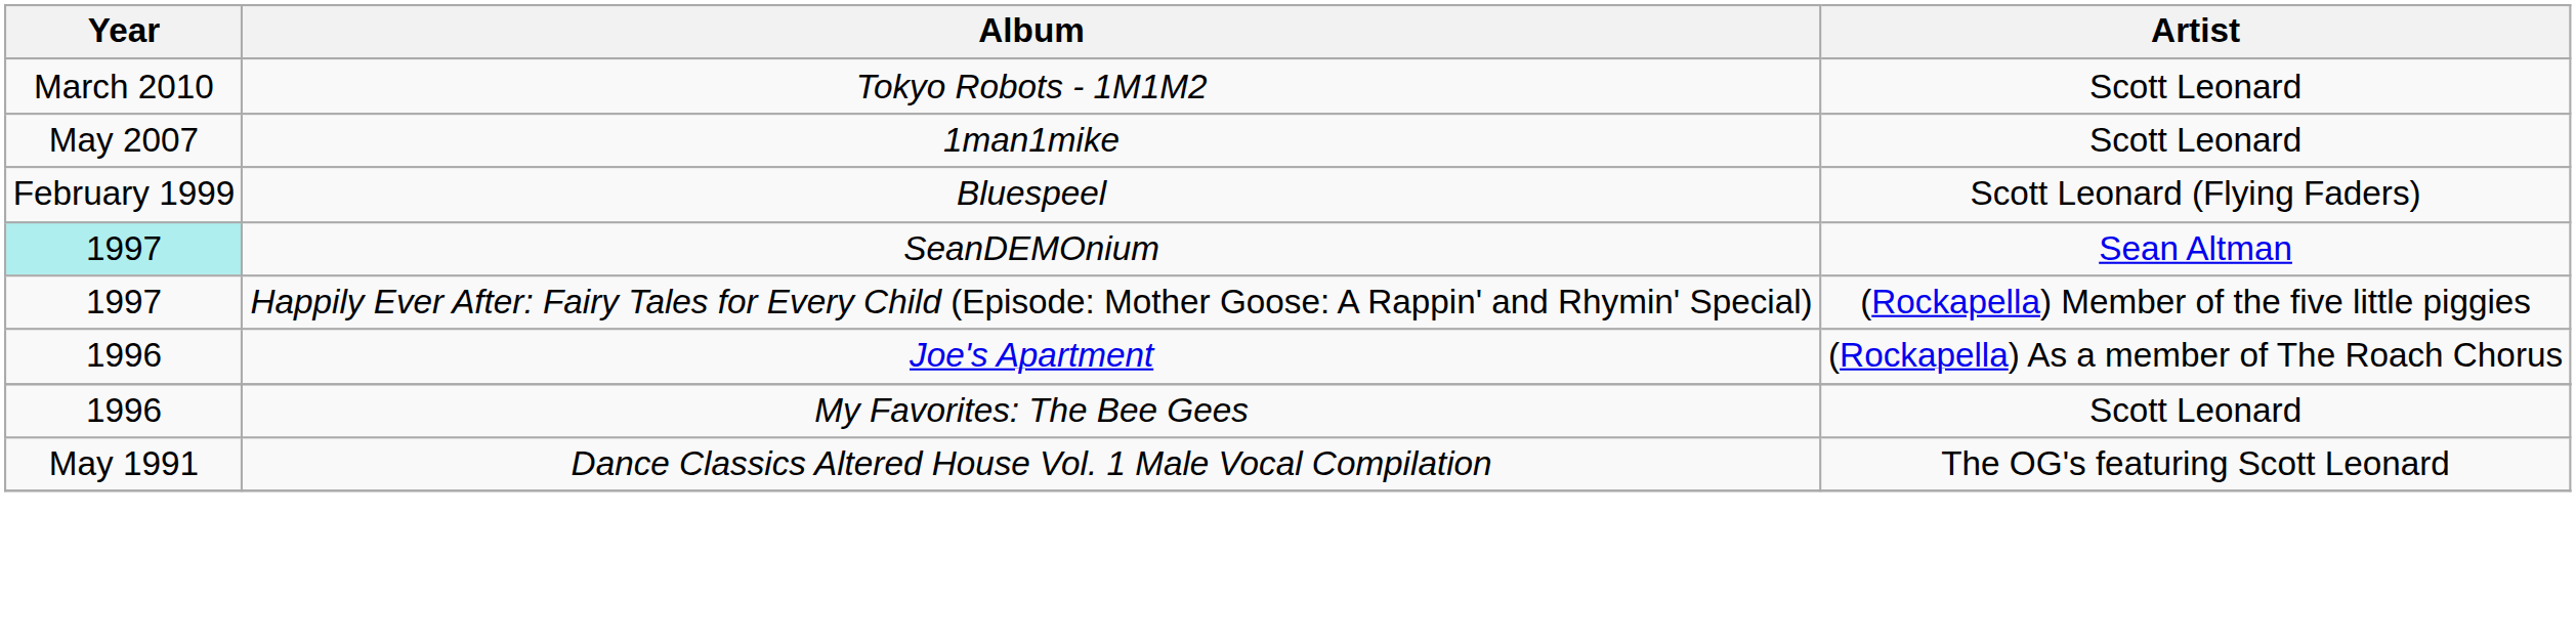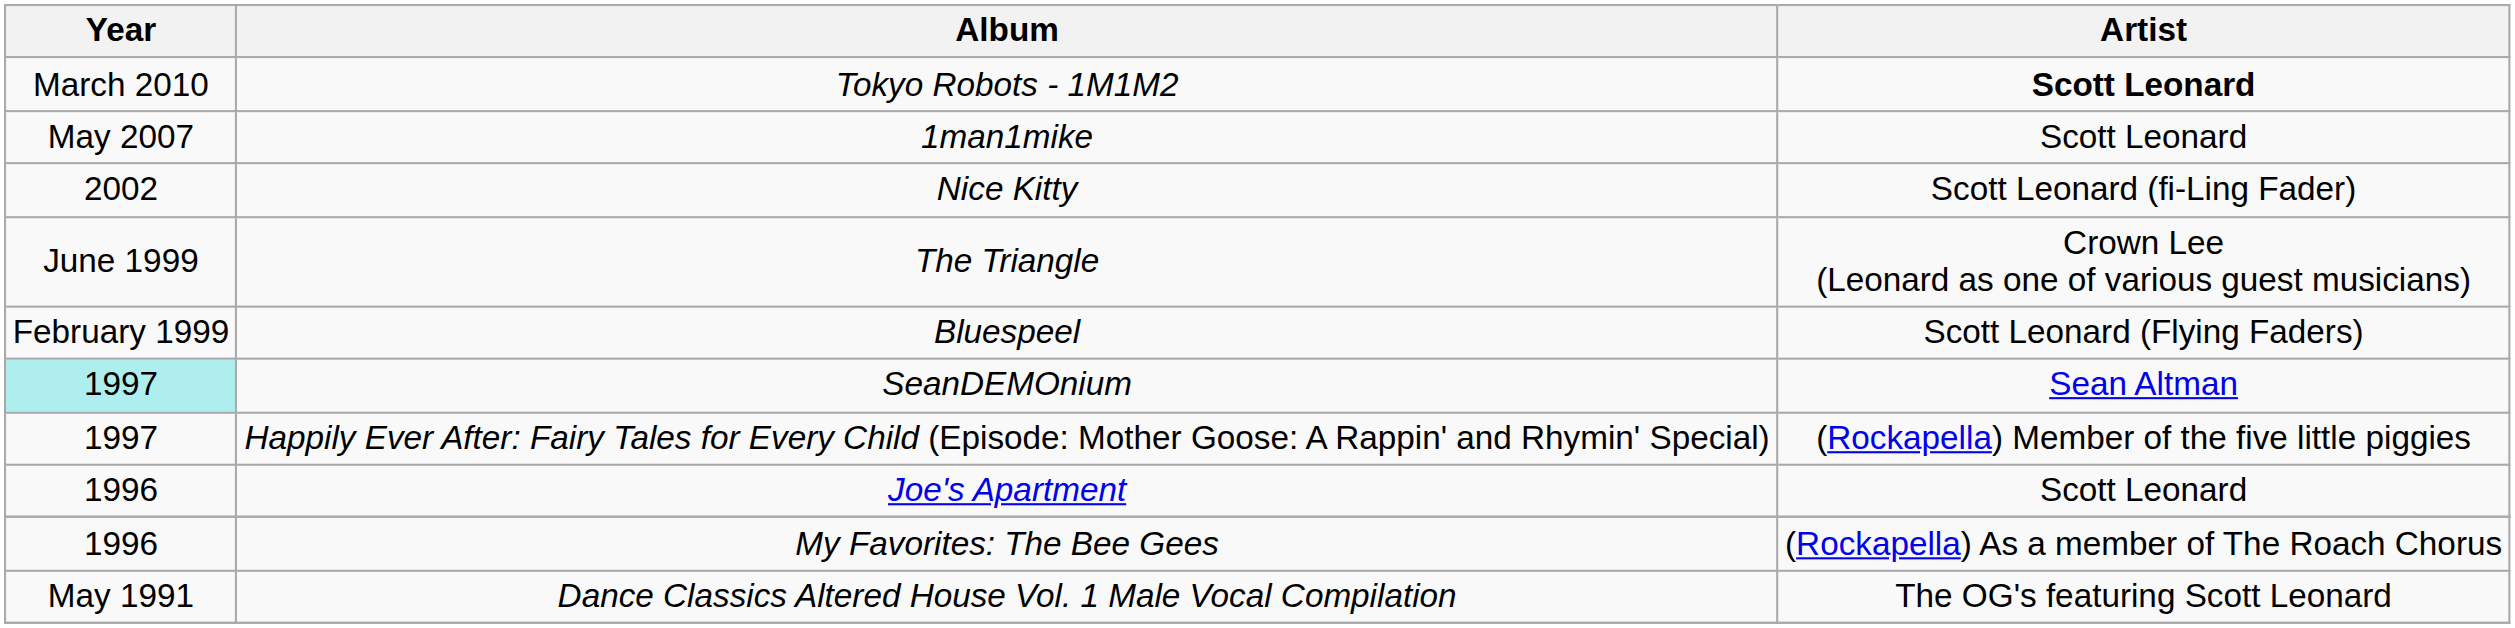 <table class="wikitable">
 <tr>
 <th align="center" valign="top"><strong>Year</strong></th>
 <th align="center" valign="top"><strong>Album</strong></th>
 <th align="center" valign="top"><strong>Artist</strong></th>
 </tr>
 <tr>
 <td align="center" valign="middle">March 2010</td>
 <td align="center" valign="middle"><em>Tokyo Robots - 1M1M2</em></td>
-<td align="center" valign="middle">Scott Leonard</td>
+<td align="center" valign="middle"><strong>Scott Leonard</strong></td>
 </tr>
 <tr>
 <td align="center" valign="middle">May 2007</td>
 <td align="center" valign="middle"><em>1man1mike</em></td>
 <td align="center" valign="middle">Scott Leonard</td>
+</tr>
+<tr>
+<td align="center" valign="middle">2002</td>
+<td align="center" valign="middle"><em>Nice Kitty</em></td>
+<td align="center" valign="middle">Scott Leonard (fi-Ling Fader)</td>
+</tr>
+<tr>
+<td align="center" valign="middle">June 1999</td>
+<td align="center" valign="middle"><em>The Triangle</em></td>
+<td align="center" valign="middle">Crown Lee<br>(Leonard as one of various guest musicians)</td>
 </tr>
 <tr>
 <td align="center" valign="middle">February 1999</td>
 <td align="center" valign="middle"><em>Bluespeel</em></td>
 <td align="center" valign="middle">Scott Leonard (Flying Faders)</td>
 </tr>
 <tr>
 <td align="center" valign="middle" style="background: paleturquoise;">1997</td>
 <td align="center" valign="middle"><em>SeanDEMOnium</em></td>
 <td align="center" valign="middle"><a href='#'>Sean Altman</a></td>
 </tr>
 <tr>
 <td align="center" valign="middle">1997</td>
 <td align="center" valign="middle"><em>Happily Ever After: Fairy Tales for Every Child</em> (Episode: Mother Goose: A Rappin' and Rhymin' Special)</td>
 <td align="center" valign="middle">(<a href='#'>Rockapella</a>) Member of the five little piggies</td>
 </tr>
 <tr>
 <td align="center" valign="middle">1996</td>
 <td align="center" valign="middle"><em><a href='#'>Joe's Apartment</a></em></td>
-<td align="center" valign="middle">(<a href='#'>Rockapella</a>) As a member of The Roach Chorus</td>
+<td align="center" valign="middle">Scott Leonard</td>
 </tr>
 <tr>
 </tr>
 <tr>
 <td align="center" valign="middle">1996</td>
 <td align="center" valign="middle"><em>My Favorites: The Bee Gees</em></td>
-<td align="center" valign="middle">Scott Leonard</td>
+<td align="center" valign="middle">(<a href='#'>Rockapella</a>) As a member of The Roach Chorus</td>
 </tr>
 <tr>
 <td align="center" valign="middle">May 1991</td>
 <td align="center" valign="middle"><em>Dance Classics Altered House Vol. 1 Male Vocal Compilation</em></td>
 <td align="center" valign="middle">The OG's featuring Scott Leonard</td>
 </tr>
 <tr>
 </tr>
 </table>
